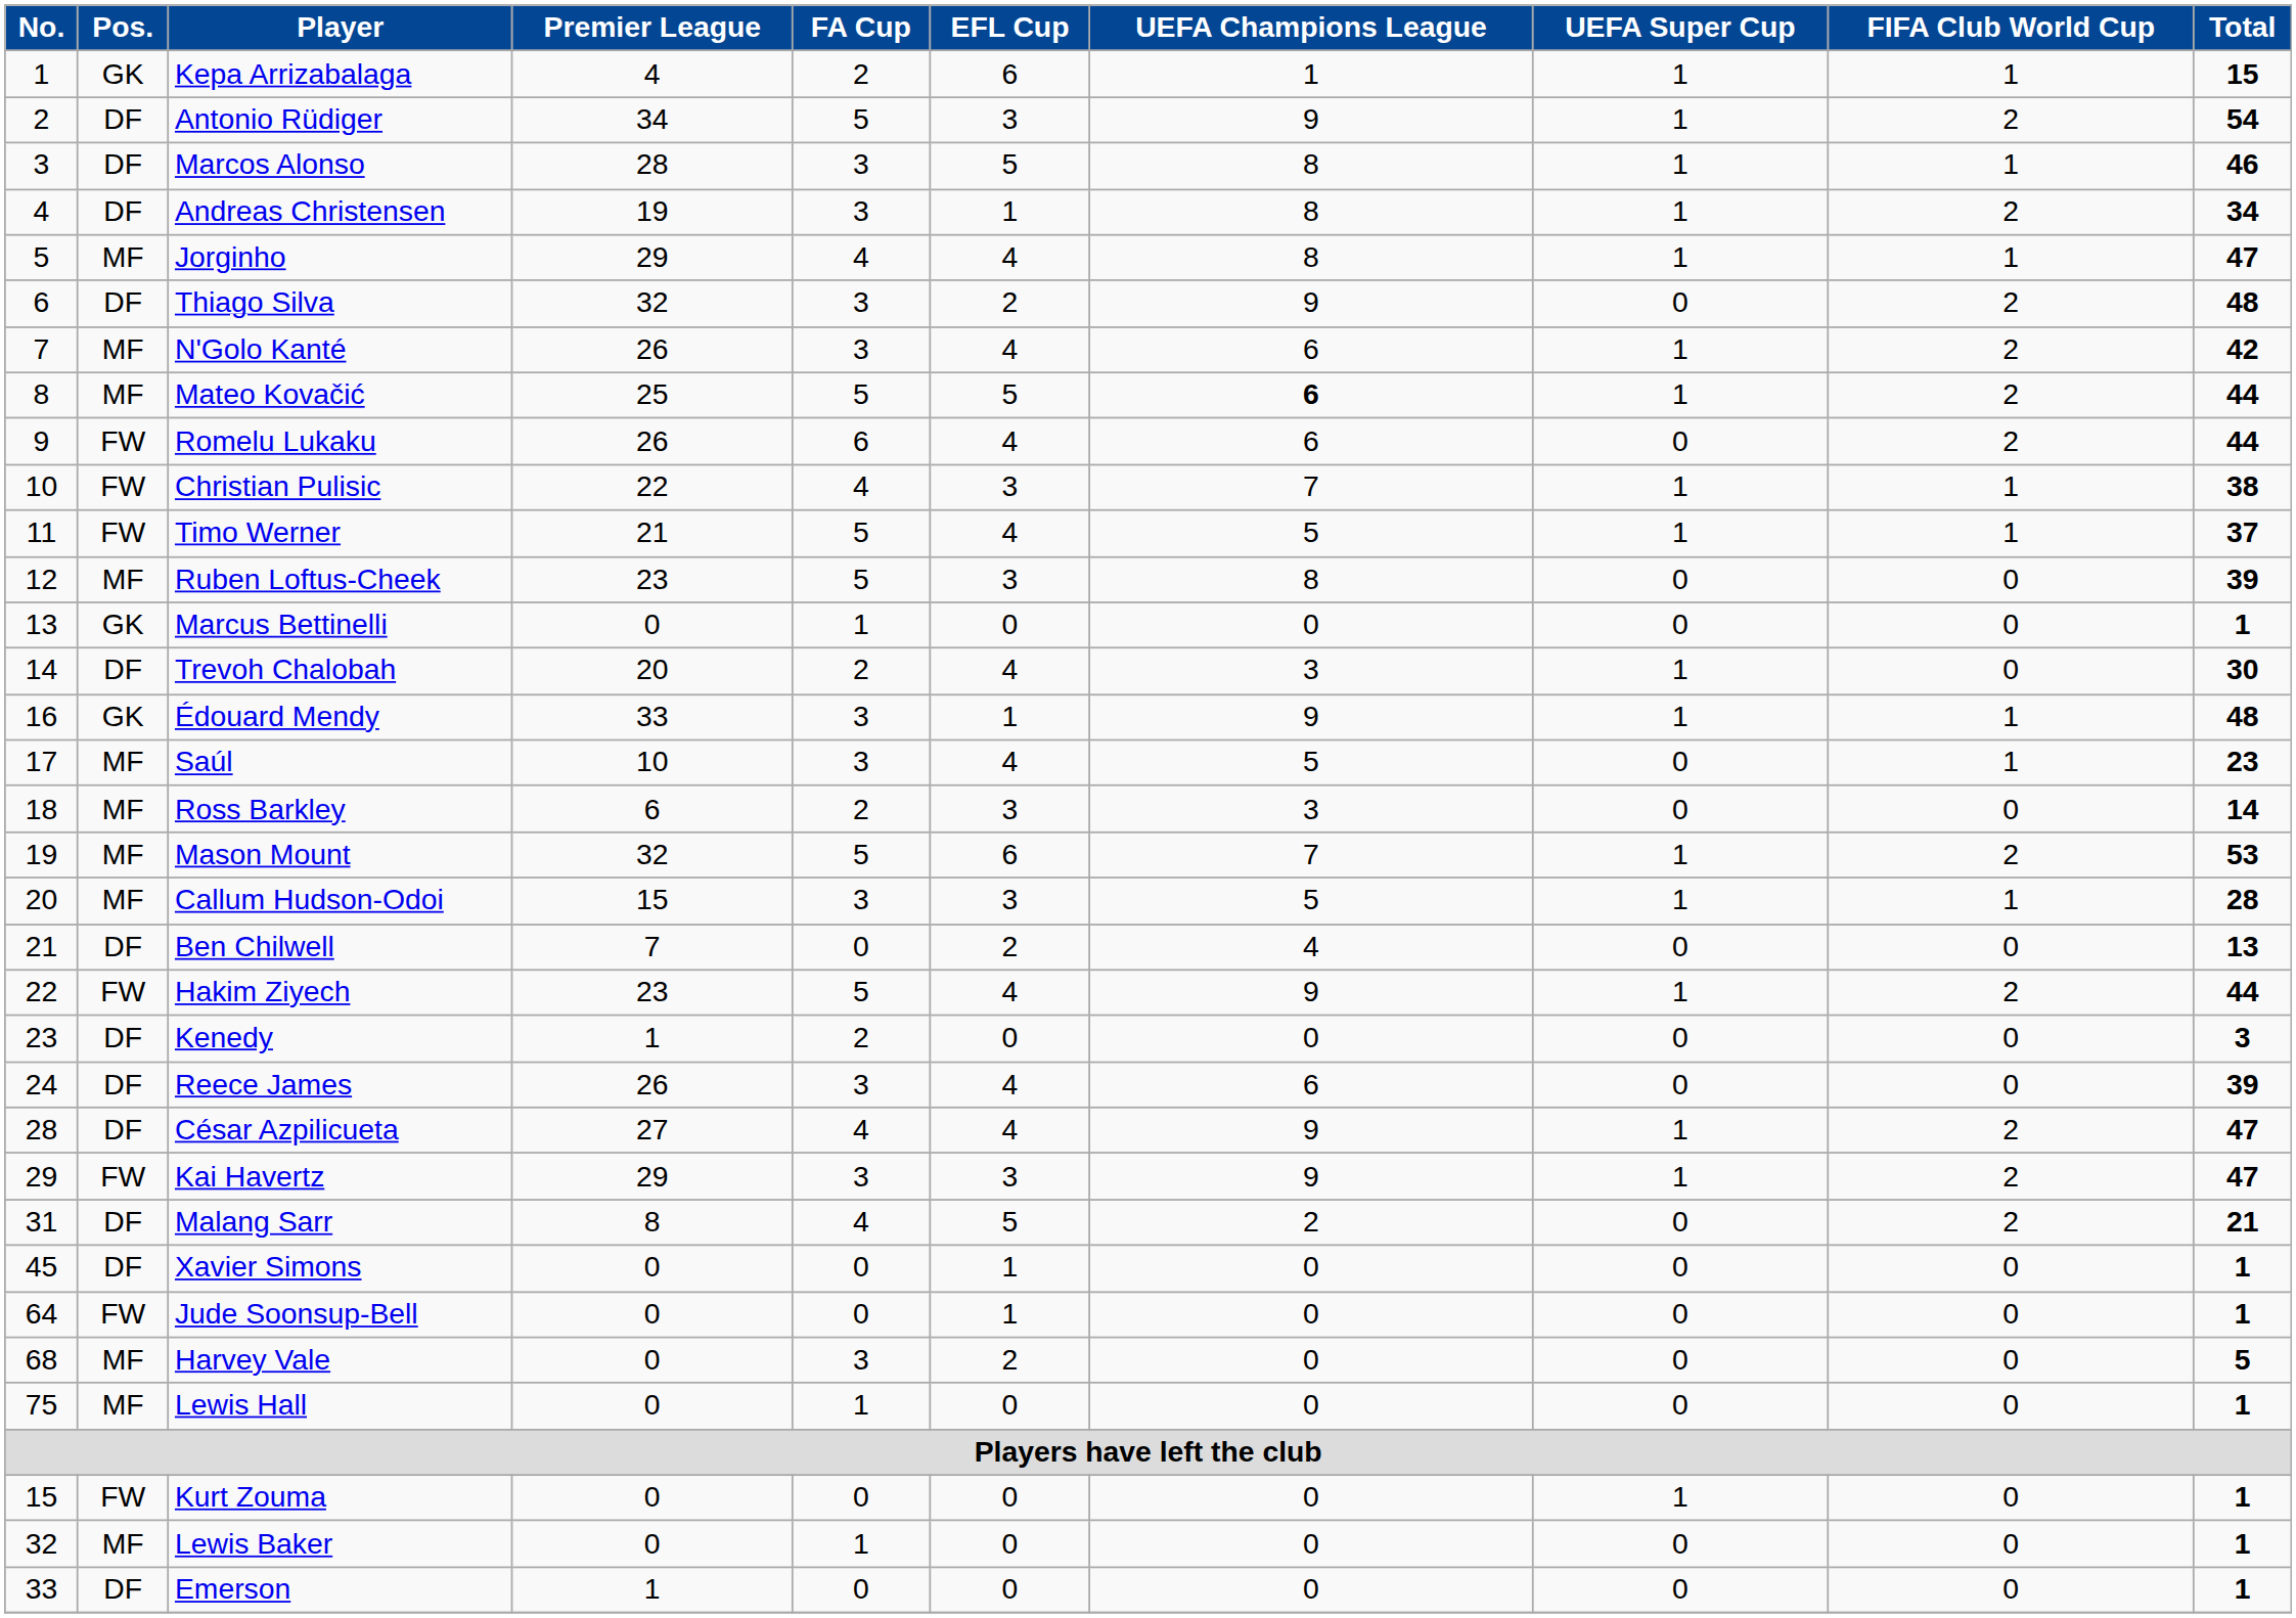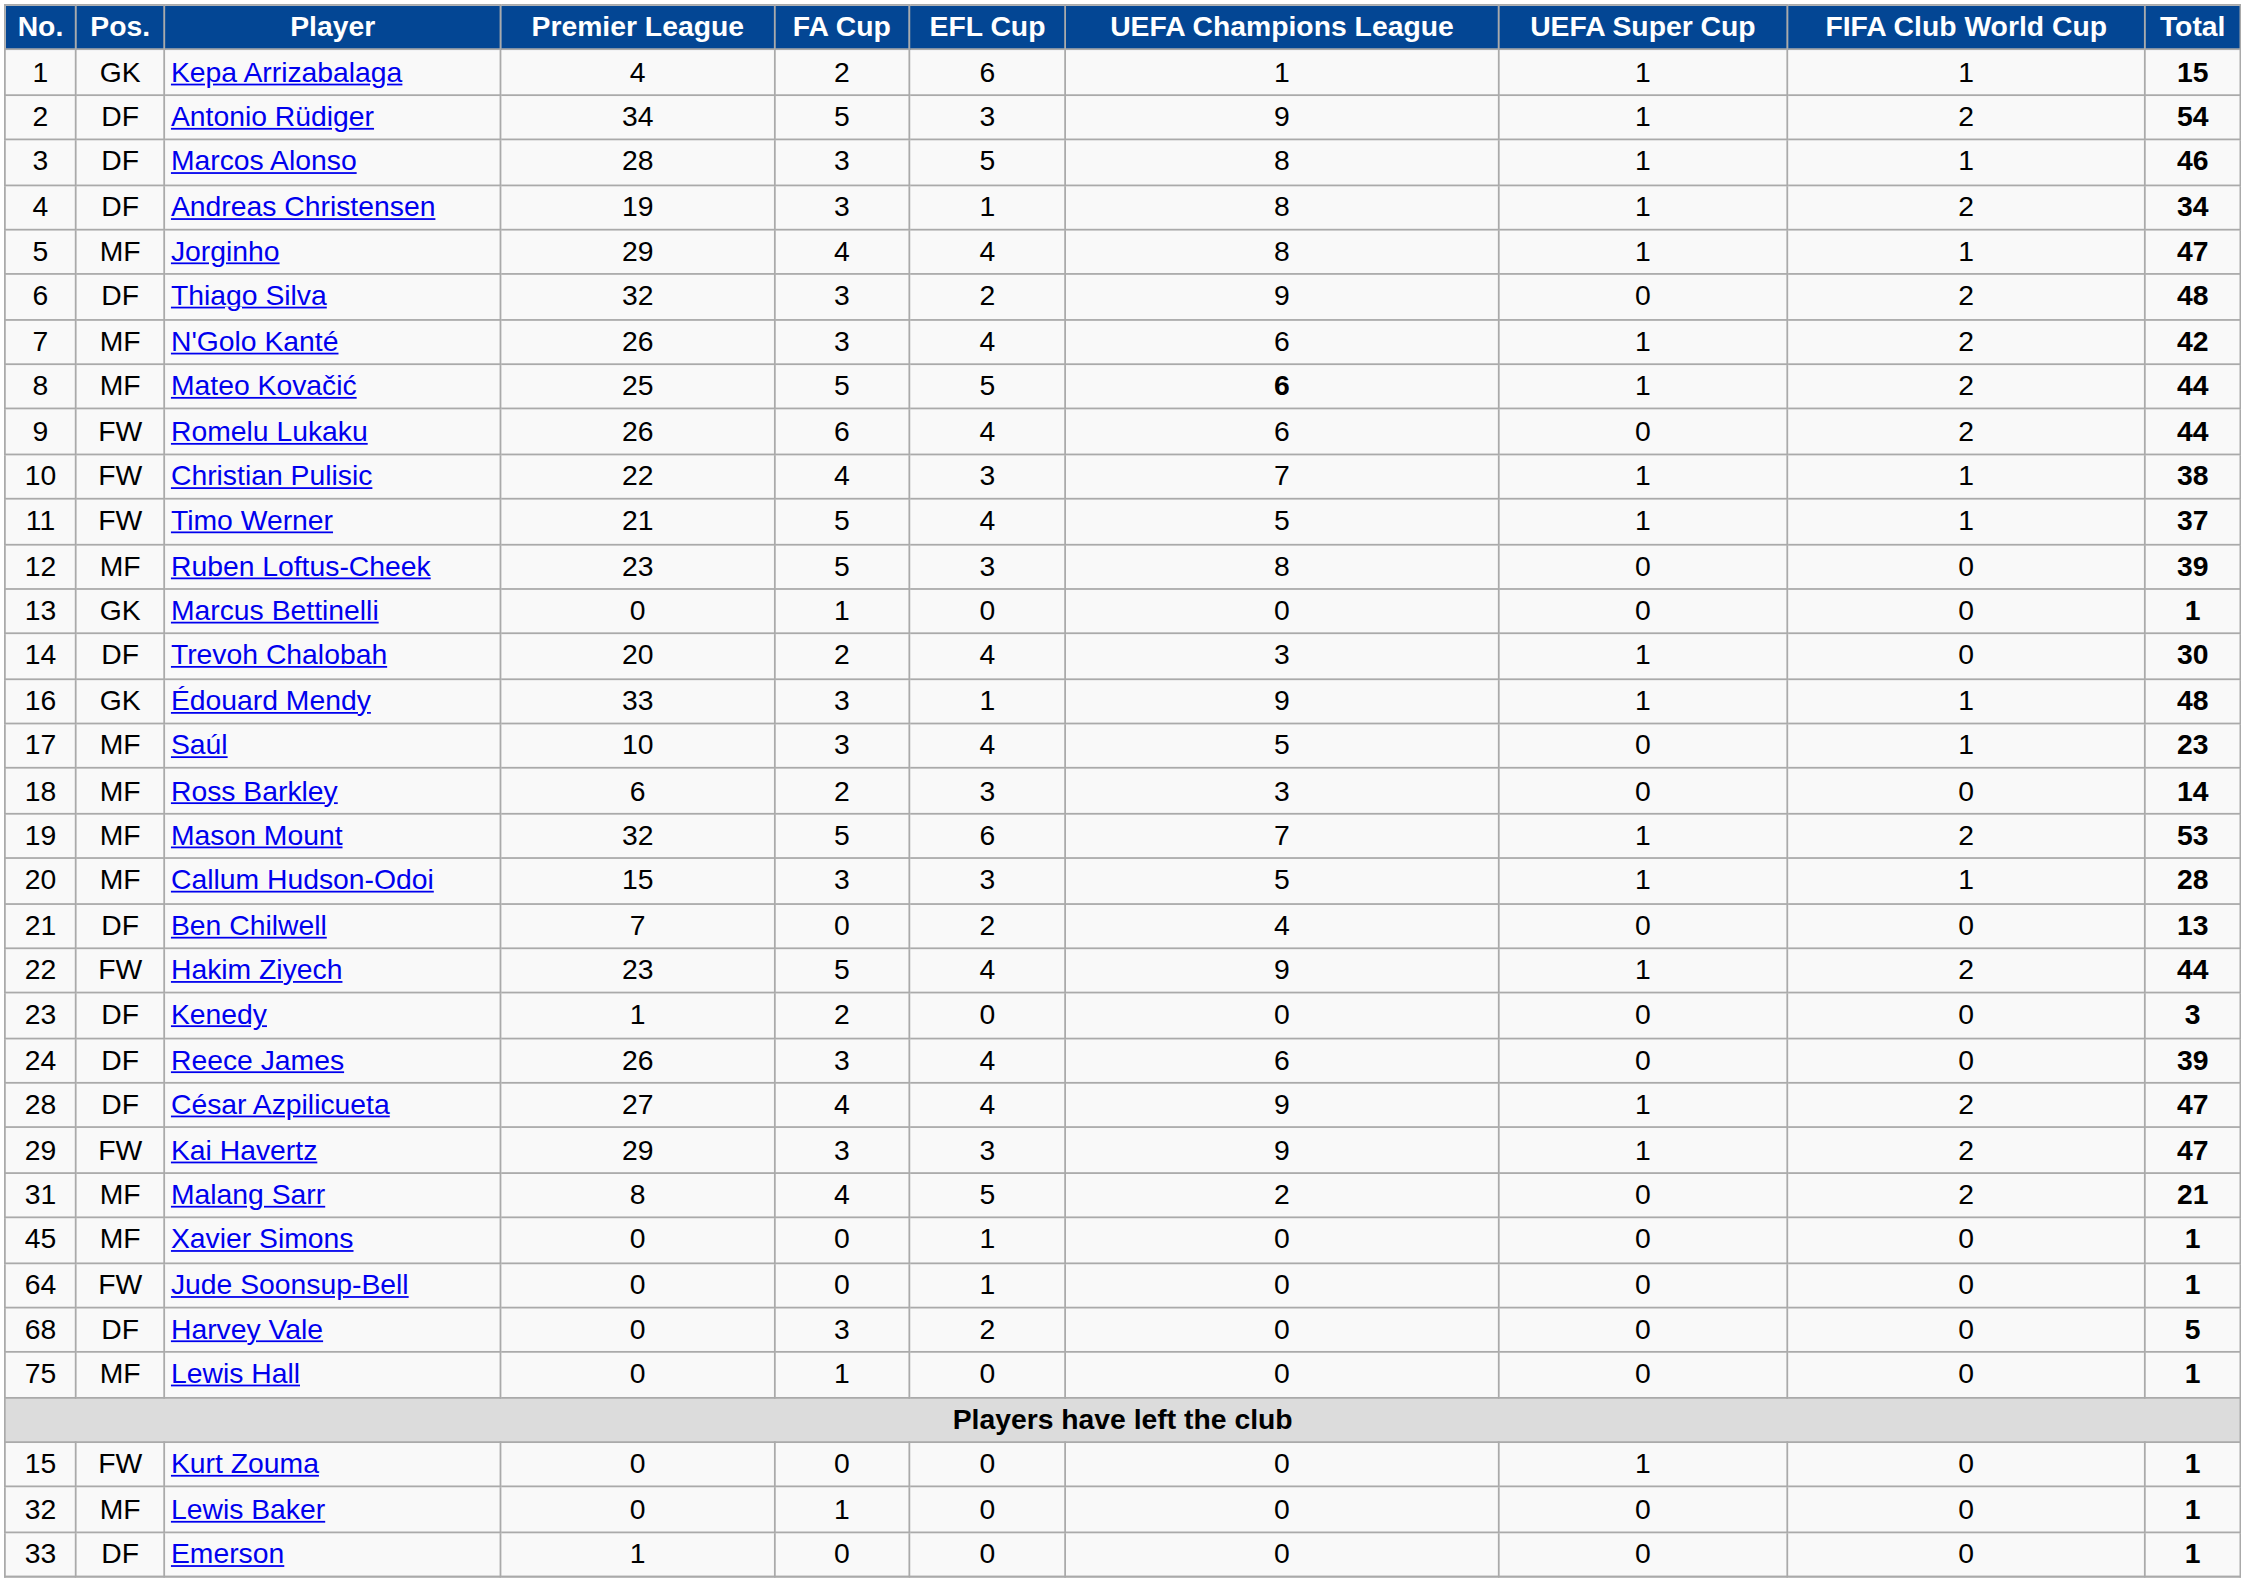 <table class="wikitable sortable" style="text-align:center;width:100%;">
 <tr>
 <th style=background-color:#034694;color:#FFFFFF>No.</th>
 <th style=background-color:#034694;color:#FFFFFF>Pos.</th>
 <th style=background-color:#034694;color:#FFFFFF>Player</th>
 <th style=background-color:#034694;color:#FFFFFF>Premier League</th>
 <th style=background-color:#034694;color:#FFFFFF>FA Cup</th>
 <th style=background-color:#034694;color:#FFFFFF>EFL Cup</th>
 <th style=background-color:#034694;color:#FFFFFF>UEFA Champions League</th>
 <th style=background-color:#034694;color:#FFFFFF>UEFA Super Cup</th>
 <th style=background-color:#034694;color:#FFFFFF>FIFA Club World Cup</th>
 <th style=background-color:#034694;color:#FFFFFF>Total</th>
 </tr>
 <tr>
 <td>1</td>
 <td>GK</td>
 <td align=left> <a href='#'>Kepa Arrizabalaga</a></td>
 <td>4</td>
 <td>2</td>
 <td>6</td>
 <td>1</td>
 <td>1</td>
 <td>1</td>
 <td><strong>15</strong></td>
 </tr>
 <tr>
 <td>2</td>
 <td>DF</td>
 <td align=left> <a href='#'>Antonio Rüdiger</a></td>
 <td>34</td>
 <td>5</td>
 <td>3</td>
 <td>9</td>
 <td>1</td>
 <td>2</td>
 <td><strong>54</strong></td>
 </tr>
 <tr>
 <td>3</td>
 <td>DF</td>
 <td align=left> <a href='#'>Marcos Alonso</a></td>
 <td>28</td>
 <td>3</td>
 <td>5</td>
 <td>8</td>
 <td>1</td>
 <td>1</td>
 <td><strong>46</strong></td>
 </tr>
 <tr>
 <td>4</td>
 <td>DF</td>
 <td align=left> <a href='#'>Andreas Christensen</a></td>
 <td>19</td>
 <td>3</td>
 <td>1</td>
 <td>8</td>
 <td>1</td>
 <td>2</td>
 <td><strong>34</strong></td>
 </tr>
 <tr>
 <td>5</td>
 <td>MF</td>
 <td align=left> <a href='#'>Jorginho</a></td>
 <td>29</td>
 <td>4</td>
 <td>4</td>
 <td>8</td>
 <td>1</td>
 <td>1</td>
 <td><strong>47</strong></td>
 </tr>
 <tr>
 <td>6</td>
 <td>DF</td>
 <td align=left> <a href='#'>Thiago Silva</a></td>
 <td>32</td>
 <td>3</td>
 <td>2</td>
 <td>9</td>
 <td>0</td>
 <td>2</td>
 <td><strong>48</strong></td>
 </tr>
 <tr>
 <td>7</td>
 <td>MF</td>
 <td align="left"> <a href='#'>N'Golo Kanté</a></td>
 <td>26</td>
 <td>3</td>
 <td>4</td>
 <td>6</td>
 <td>1</td>
 <td>2</td>
 <td><strong>42</strong></td>
 </tr>
 <tr>
 <td>8</td>
 <td>MF</td>
 <td align="left"> <a href='#'>Mateo Kovačić</a></td>
 <td>25</td>
 <td>5</td>
 <td>5</td>
 <td><strong>6</strong></td>
 <td>1</td>
 <td>2</td>
 <td><strong>44</strong></td>
 </tr>
 <tr>
 <td>9</td>
 <td>FW</td>
 <td align="left"> <a href='#'>Romelu Lukaku</a></td>
 <td>26</td>
 <td>6</td>
 <td>4</td>
 <td>6</td>
 <td>0</td>
 <td>2</td>
 <td><strong>44</strong></td>
 </tr>
 <tr>
 <td>10</td>
 <td>FW</td>
 <td align=left> <a href='#'>Christian Pulisic</a></td>
 <td>22</td>
 <td>4</td>
 <td>3</td>
 <td>7</td>
 <td>1</td>
 <td>1</td>
 <td><strong>38</strong></td>
 </tr>
 <tr>
 <td>11</td>
 <td>FW</td>
 <td align=left> <a href='#'>Timo Werner</a></td>
 <td>21</td>
 <td>5</td>
 <td>4</td>
 <td>5</td>
 <td>1</td>
 <td>1</td>
 <td><strong>37</strong></td>
 </tr>
 <tr>
 <td>12</td>
 <td>MF</td>
 <td align=left> <a href='#'>Ruben Loftus-Cheek</a></td>
 <td>23</td>
 <td>5</td>
 <td>3</td>
 <td>8</td>
 <td>0</td>
 <td>0</td>
 <td><strong>39</strong></td>
 </tr>
 <tr>
 <td>13</td>
 <td>GK</td>
 <td align=left> <a href='#'>Marcus Bettinelli</a></td>
 <td>0</td>
 <td>1</td>
 <td>0</td>
 <td>0</td>
 <td>0</td>
 <td>0</td>
 <td><strong>1</strong></td>
 </tr>
 <tr>
 <td>14</td>
 <td>DF</td>
 <td align=left> <a href='#'>Trevoh Chalobah</a></td>
 <td>20</td>
 <td>2</td>
 <td>4</td>
 <td>3</td>
 <td>1</td>
 <td>0</td>
 <td><strong>30</strong></td>
 </tr>
 <tr>
 <td>16</td>
 <td>GK</td>
 <td align=left> <a href='#'>Édouard Mendy</a></td>
 <td>33</td>
 <td>3</td>
 <td>1</td>
 <td>9</td>
 <td>1</td>
 <td>1</td>
 <td><strong>48</strong></td>
 </tr>
 <tr>
 <td>17</td>
 <td>MF</td>
 <td align=left> <a href='#'>Saúl</a></td>
 <td>10</td>
 <td>3</td>
 <td>4</td>
 <td>5</td>
 <td>0</td>
 <td>1</td>
 <td><strong>23</strong></td>
 </tr>
 <tr>
 <td>18</td>
 <td>MF</td>
 <td align=left> <a href='#'>Ross Barkley</a></td>
 <td>6</td>
 <td>2</td>
 <td>3</td>
 <td>3</td>
 <td>0</td>
 <td>0</td>
 <td><strong>14</strong></td>
 </tr>
 <tr>
 <td>19</td>
 <td>MF</td>
 <td align=left> <a href='#'>Mason Mount</a></td>
 <td>32</td>
 <td>5</td>
 <td>6</td>
 <td>7</td>
 <td>1</td>
 <td>2</td>
 <td><strong>53</strong></td>
 </tr>
 <tr>
 <td>20</td>
 <td>MF</td>
 <td align=left> <a href='#'>Callum Hudson-Odoi</a></td>
 <td>15</td>
 <td>3</td>
 <td>3</td>
 <td>5</td>
 <td>1</td>
 <td>1</td>
 <td><strong>28</strong></td>
 </tr>
 <tr>
 <td>21</td>
 <td>DF</td>
 <td align=left> <a href='#'>Ben Chilwell</a></td>
 <td>7</td>
 <td>0</td>
 <td>2</td>
 <td>4</td>
 <td>0</td>
 <td>0</td>
 <td><strong>13</strong></td>
 </tr>
 <tr>
 <td>22</td>
 <td>FW</td>
 <td align=left> <a href='#'>Hakim Ziyech</a></td>
 <td>23</td>
 <td>5</td>
 <td>4</td>
 <td>9</td>
 <td>1</td>
 <td>2</td>
 <td><strong>44</strong></td>
 </tr>
 <tr>
 <td>23</td>
 <td>DF</td>
 <td align=left> <a href='#'>Kenedy</a></td>
 <td>1</td>
 <td>2</td>
 <td>0</td>
 <td>0</td>
 <td>0</td>
 <td>0</td>
 <td><strong>3</strong></td>
 </tr>
 <tr>
 <td>24</td>
 <td>DF</td>
 <td align=left> <a href='#'>Reece James</a></td>
 <td>26</td>
 <td>3</td>
 <td>4</td>
 <td>6</td>
 <td>0</td>
 <td>0</td>
 <td><strong>39</strong></td>
 </tr>
 <tr>
 <td>28</td>
 <td>DF</td>
 <td align=left> <a href='#'>César Azpilicueta</a></td>
 <td>27</td>
 <td>4</td>
 <td>4</td>
 <td>9</td>
 <td>1</td>
 <td>2</td>
 <td><strong>47</strong></td>
 </tr>
 <tr>
 <td>29</td>
 <td>FW</td>
 <td align=left> <a href='#'>Kai Havertz</a></td>
 <td>29</td>
 <td>3</td>
 <td>3</td>
 <td>9</td>
 <td>1</td>
 <td>2</td>
 <td><strong>47</strong></td>
 </tr>
 <tr>
 <td>31</td>
-<td>DF</td>
+<td>MF</td>
 <td align=left> <a href='#'>Malang Sarr</a></td>
 <td>8</td>
 <td>4</td>
 <td>5</td>
 <td>2</td>
 <td>0</td>
 <td>2</td>
 <td><strong>21</strong></td>
 </tr>
 <tr>
 <td>45</td>
-<td>DF</td>
+<td>MF</td>
 <td align=left> <a href='#'>Xavier Simons</a></td>
 <td>0</td>
 <td>0</td>
 <td>1</td>
 <td>0</td>
 <td>0</td>
 <td>0</td>
 <td><strong>1</strong></td>
 </tr>
 <tr>
 <td>64</td>
 <td>FW</td>
 <td align=left> <a href='#'>Jude Soonsup-Bell</a></td>
 <td>0</td>
 <td>0</td>
 <td>1</td>
 <td>0</td>
 <td>0</td>
 <td>0</td>
 <td><strong>1</strong></td>
 </tr>
 <tr>
 <td>68</td>
-<td>MF</td>
+<td>DF</td>
 <td align=left> <a href='#'>Harvey Vale</a></td>
 <td>0</td>
 <td>3</td>
 <td>2</td>
 <td>0</td>
 <td>0</td>
 <td>0</td>
 <td><strong>5</strong></td>
 </tr>
 <tr>
 <td>75</td>
 <td>MF</td>
 <td align=left> <a href='#'>Lewis Hall</a></td>
 <td>0</td>
 <td>1</td>
 <td>0</td>
 <td>0</td>
 <td>0</td>
 <td>0</td>
 <td><strong>1</strong></td>
 </tr>
 <tr>
 <th colspan=10 style=background:#dcdcdc>Players have left the club</th>
 </tr>
 <tr>
 <td>15</td>
 <td>FW</td>
 <td align=left> <a href='#'>Kurt Zouma</a></td>
 <td>0</td>
 <td>0</td>
 <td>0</td>
 <td>0</td>
 <td>1</td>
 <td>0</td>
 <td><strong>1</strong></td>
 </tr>
 <tr>
 <td>32</td>
 <td>MF</td>
 <td align=left> <a href='#'>Lewis Baker</a></td>
 <td>0</td>
 <td>1</td>
 <td>0</td>
 <td>0</td>
 <td>0</td>
 <td>0</td>
 <td><strong>1</strong></td>
 </tr>
 <tr>
 <td>33</td>
 <td>DF</td>
 <td align=left> <a href='#'>Emerson</a></td>
 <td>1</td>
 <td>0</td>
 <td>0</td>
 <td>0</td>
 <td>0</td>
 <td>0</td>
 <td><strong>1</strong></td>
 </tr>
 <tr>
 </tr>
 </table>
